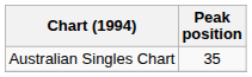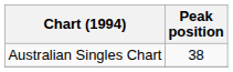 <table class="wikitable sortable">
 <tr>
 <th align="left">Chart (1994)</th>
 <th style="text-align:center;">Peak<br>position</th>
 </tr>
 <tr>
 <td align="left">Australian Singles Chart</td>
-<td style="text-align:center;">35</td>
+<td style="text-align:center;">38</td>
 </tr>
 <tr>
 </tr>
 <tr>
 </tr>
 </table>
